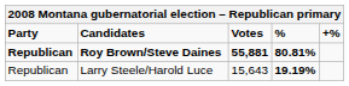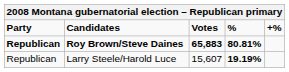 <table class="wikitable">
 <tr>
 <th colspan="5">2008 Montana gubernatorial election – Republican primary</th>
 </tr>
 <tr>
 <td><strong>Party</strong></td>
 <td><strong>Candidates</strong></td>
 <td><strong>Votes</strong></td>
 <td><strong>%</strong></td>
 <td><strong>+%</strong></td>
 </tr>
 <tr>
 <td><strong>Republican</strong></td>
 <td><strong>Roy Brown/Steve Daines</strong></td>
-<td><strong>55,881</strong></td>
+<td><strong>65,883</strong></td>
 <td><strong>80.81%</strong></td>
 <td></td>
 </tr>
 <tr>
 <td>Republican</td>
 <td>Larry Steele/Harold Luce</td>
-<td>15,643</td>
+<td>15,607</td>
 <td><strong>19.19%</strong></td>
 <td></td>
 </tr>
 </table>
